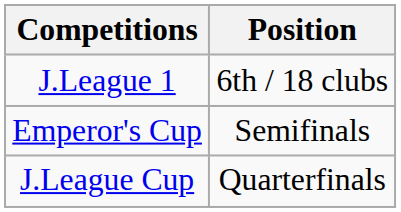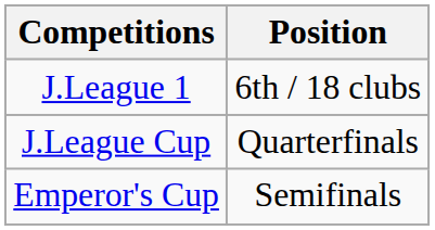 <table class="wikitable" style="text-align:center;">
 <tr>
 <th>Competitions</th>
 <th>Position</th>
 </tr>
 <tr>
 <td><a href='#'>J.League 1</a></td>
 <td>6th / 18 clubs</td>
 </tr>
 <tr>
+<td><a href='#'>J.League Cup</a></td>
+<td>Quarterfinals</td>
+</tr>
+<tr>
 <td><a href='#'>Emperor's Cup</a></td>
 <td>Semifinals</td>
 </tr>
-<tr>
-<td><a href='#'>J.League Cup</a></td>
-<td>Quarterfinals</td>
-</tr>
 </table>
